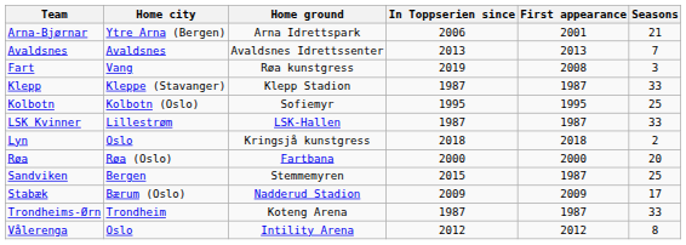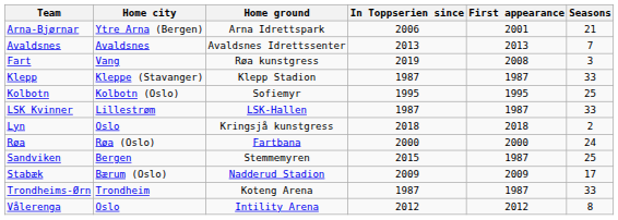 <table class="wikitable sortable" style="text-align:center;">
 <tr>
 <th>Team</th>
 <th>Home city</th>
 <th>Home ground</th>
 <th>In Toppserien since</th>
 <th>First appearance</th>
 <th>Seasons</th>
 </tr>
 <tr>
 <td style="text-align:left"><a href='#'>Arna-Bjørnar</a></td>
 <td style="text-align:left"><a href='#'>Ytre Arna</a> (Bergen)</td>
 <td>Arna Idrettspark</td>
 <td>2006</td>
 <td>2001</td>
 <td>21</td>
 </tr>
 <tr>
 <td style="text-align:left"><a href='#'>Avaldsnes</a></td>
 <td style="text-align:left"><a href='#'>Avaldsnes</a></td>
 <td>Avaldsnes Idrettssenter</td>
 <td>2013</td>
 <td>2013</td>
 <td>7</td>
 </tr>
 <tr>
 <td style="text-align:left"><a href='#'>Fart</a></td>
 <td style="text-align:left"><a href='#'>Vang</a></td>
 <td>Røa kunstgress</td>
 <td>2019</td>
 <td>2008</td>
 <td>3</td>
 </tr>
 <tr>
 <td style="text-align:left"><a href='#'>Klepp</a></td>
 <td style="text-align:left"><a href='#'>Kleppe</a> (Stavanger)</td>
 <td>Klepp Stadion</td>
 <td>1987</td>
 <td>1987</td>
 <td>33</td>
 </tr>
 <tr>
 <td style="text-align:left"><a href='#'>Kolbotn</a></td>
 <td style="text-align:left"><a href='#'>Kolbotn</a> (Oslo)</td>
 <td>Sofiemyr</td>
 <td>1995</td>
 <td>1995</td>
 <td>25</td>
 </tr>
 <tr>
 <td style="text-align:left"><a href='#'>LSK Kvinner</a></td>
 <td style="text-align:left"><a href='#'>Lillestrøm</a></td>
 <td><a href='#'>LSK-Hallen</a></td>
 <td>1987</td>
 <td>1987</td>
 <td>33</td>
 </tr>
 <tr>
 <td style="text-align:left"><a href='#'>Lyn</a></td>
 <td style="text-align:left"><a href='#'>Oslo</a></td>
 <td>Kringsjå kunstgress</td>
 <td>2018</td>
 <td>2018</td>
 <td>2</td>
 </tr>
 <tr>
 <td style="text-align:left"><a href='#'>Røa</a></td>
 <td style="text-align:left"><a href='#'>Røa</a> (Oslo)</td>
 <td><a href='#'>Fartbana</a></td>
 <td>2000</td>
 <td>2000</td>
-<td>20</td>
+<td>24</td>
 </tr>
 <tr>
 <td style="text-align:left"><a href='#'>Sandviken</a></td>
 <td style="text-align:left"><a href='#'>Bergen</a></td>
 <td>Stemmemyren</td>
 <td>2015</td>
 <td>1987</td>
 <td>25</td>
 </tr>
 <tr>
 <td style="text-align:left"><a href='#'>Stabæk</a></td>
 <td style="text-align:left"><a href='#'>Bærum</a> (Oslo)</td>
 <td><a href='#'>Nadderud Stadion</a></td>
 <td>2009</td>
 <td>2009</td>
 <td>17</td>
 </tr>
 <tr>
 <td style="text-align:left"><a href='#'>Trondheims-Ørn</a></td>
 <td style="text-align:left"><a href='#'>Trondheim</a></td>
 <td>Koteng Arena</td>
 <td>1987</td>
 <td>1987</td>
 <td>33</td>
 </tr>
 <tr>
 <td style="text-align:left"><a href='#'>Vålerenga</a></td>
 <td style="text-align:left"><a href='#'>Oslo</a></td>
 <td><a href='#'>Intility Arena</a></td>
 <td>2012</td>
 <td>2012</td>
 <td>8</td>
 </tr>
 </table>
